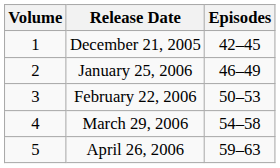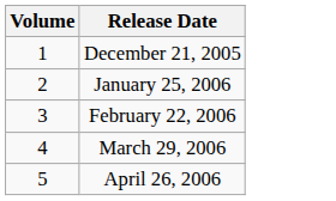 <table class="wikitable" style="text-align:center;">
 <tr>
 <th>Volume</th>
 <th>Release Date</th>
-<th>Episodes</th>
 </tr>
 <tr>
 <td>1</td>
 <td>December 21, 2005</td>
-<td>42–45</td>
 </tr>
 <tr>
 <td>2</td>
 <td>January 25, 2006</td>
-<td>46–49</td>
 </tr>
 <tr>
 <td>3</td>
 <td>February 22, 2006</td>
-<td>50–53</td>
 </tr>
 <tr>
 <td>4</td>
 <td>March 29, 2006</td>
-<td>54–58</td>
 </tr>
 <tr>
 <td>5</td>
 <td>April 26, 2006</td>
-<td>59–63</td>
 </tr>
 </table>
